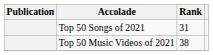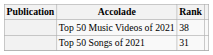 <table class="sortable wikitable plainrowheaders  mw-collapsible">
 <tr>
 <th scope="col">Publication</th>
 <th scope="col" class="unsortable">Accolade</th>
 <th scope="col">Rank</th>
 <th scope="col" class="unsortable"></th>
 </tr>
 <tr>
 <th scope="row"><em></em></th>
+<td>Top 50 Music Videos of 2021</td>
+<td>38</td>
+<td></td>
+</tr>
+<tr>
+<th scope="row"><em></em></th>
 <td>Top 50 Songs of 2021</td>
 <td>31</td>
 <td></td>
 </tr>
 <tr>
-<th scope="row"><em></em></th>
-<td>Top 50 Music Videos of 2021</td>
-<td>38</td>
-<td></td>
-</tr>
-<tr>
 </tr>
 </table>
